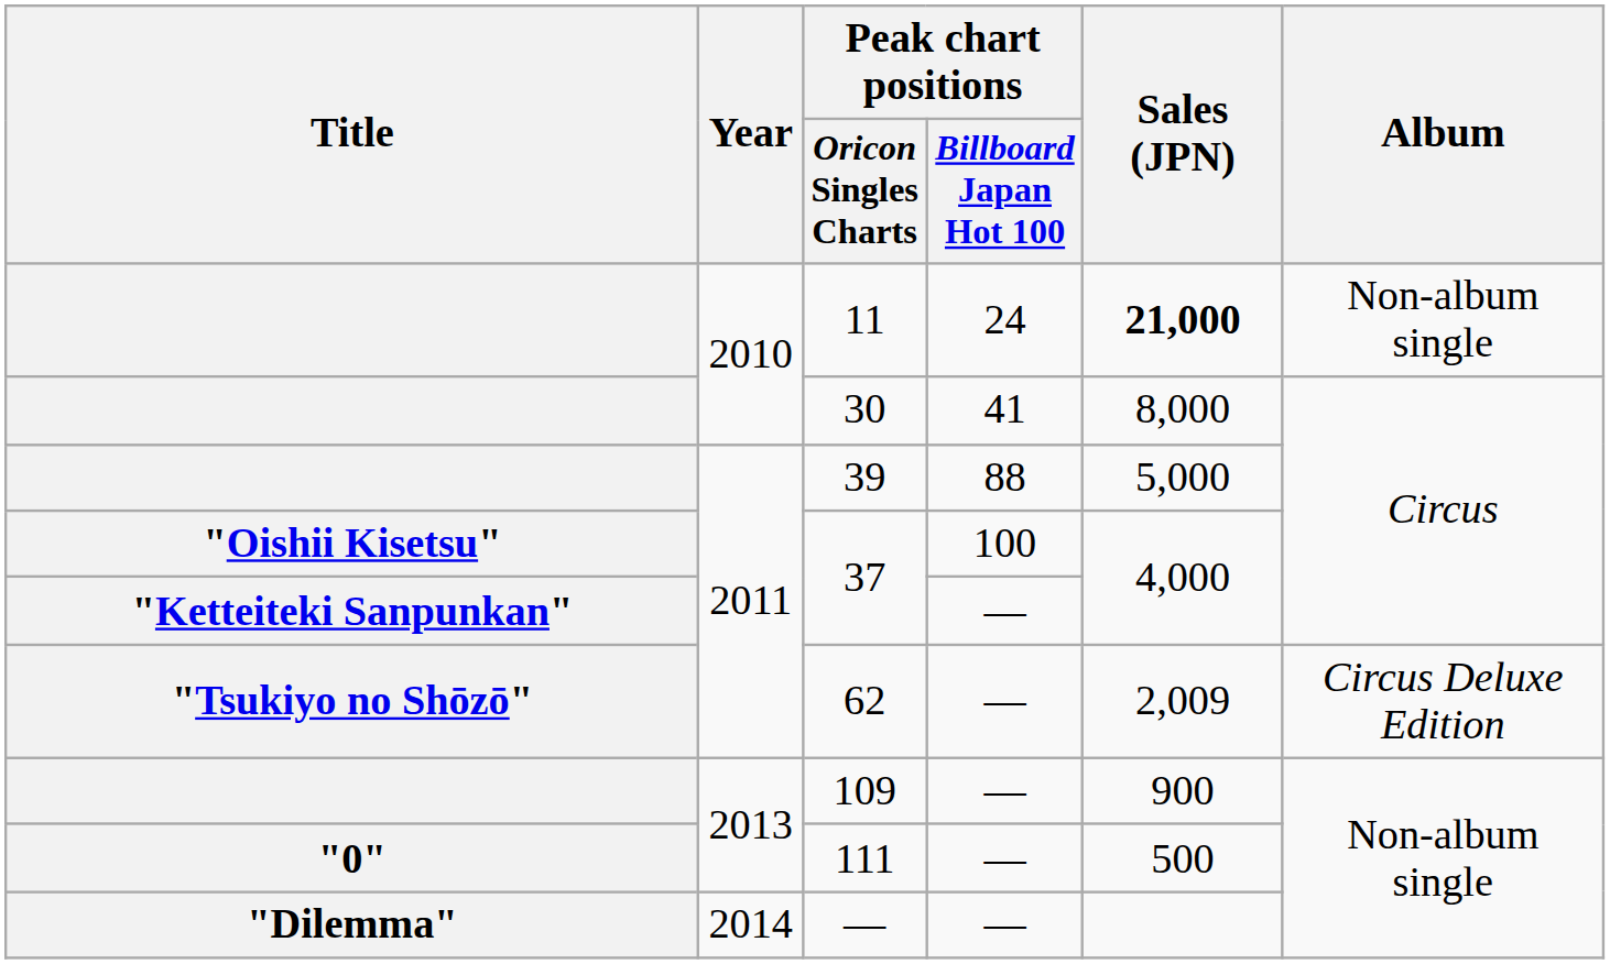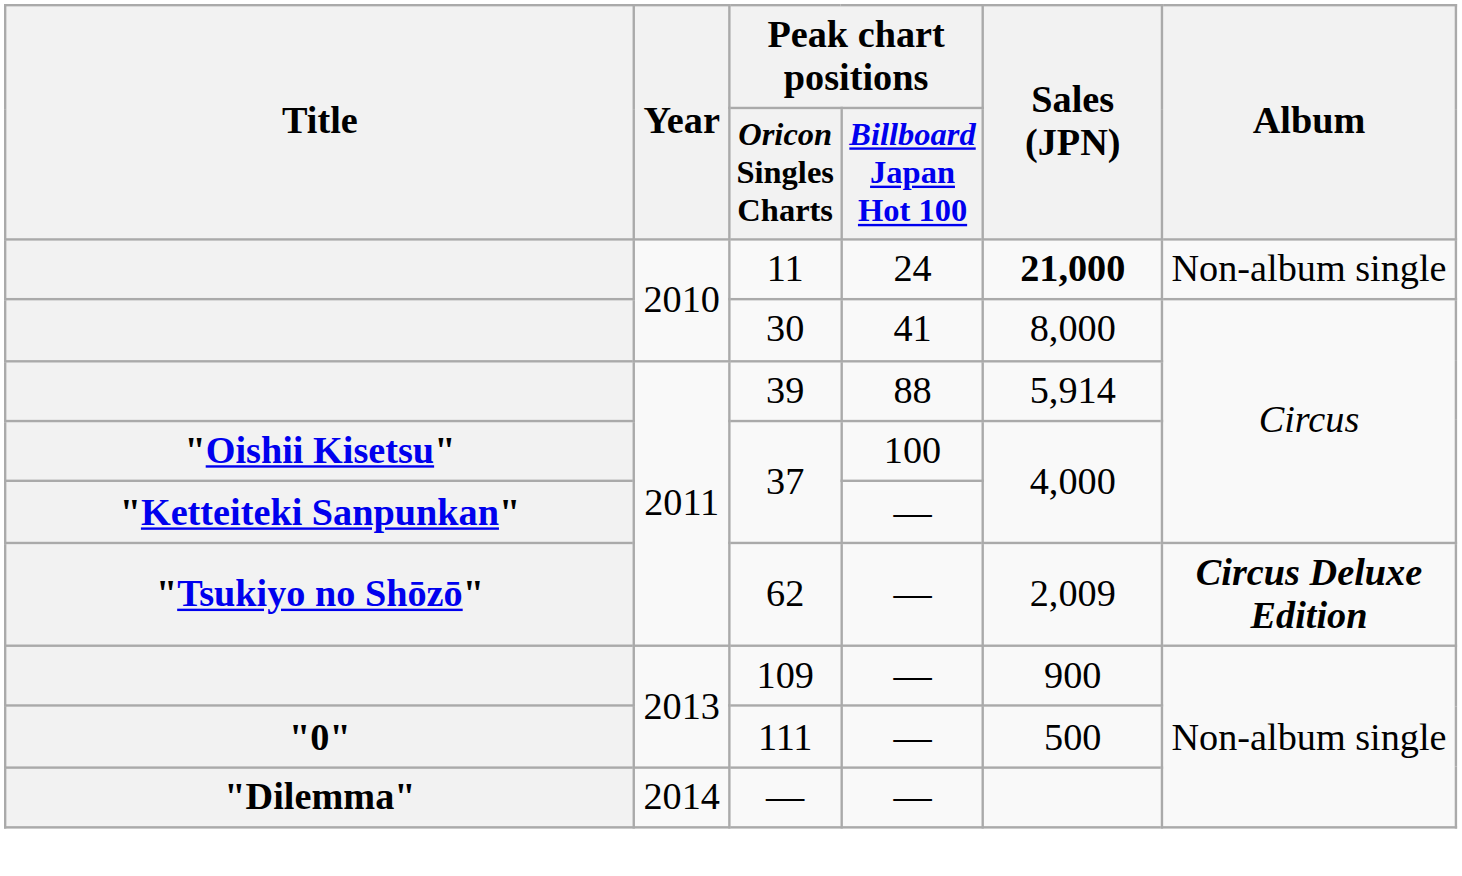 <table class="wikitable plainrowheaders" style="text-align:center;">
 <tr>
 <th scope="col" rowspan="2" style="width:16em;">Title</th>
 <th scope="col" rowspan="2">Year</th>
 <th scope="col" colspan="2">Peak chart positions</th>
 <th scope="col" rowspan="2">Sales (JPN)</th>
 <th scope="col" rowspan="2">Album</th>
 </tr>
 <tr>
 <th style="width:3em;font-size:85%"><em>Oricon</em> Singles Charts<br></th>
 <th style="width:3em;font-size:85%"><em><a href='#'>Billboard</a></em> <a href='#'>Japan Hot 100</a><br></th>
 </tr>
 <tr>
 <th scope="row"></th>
 <td rowspan="2">2010</td>
 <td>11</td>
 <td>24</td>
 <td><strong>21,000</strong></td>
 <td rowspan=1>Non-album single</td>
 </tr>
 <tr>
 <th scope="row"></th>
 <td>30</td>
 <td>41</td>
 <td>8,000</td>
 <td rowspan=4><em>Circus</em></td>
 </tr>
 <tr>
 <th scope="row"></th>
 <td rowspan="4">2011</td>
 <td>39</td>
 <td>88</td>
-<td>5,000</td>
+<td>5,914</td>
 </tr>
 <tr>
 <th scope="row">"<a href='#'>Oishii Kisetsu</a>"</th>
 <td rowspan="2">37</td>
 <td>100</td>
 <td rowspan="2">4,000</td>
 </tr>
 <tr>
 <th scope="row">"<a href='#'>Ketteiteki Sanpunkan</a>"</th>
 <td>—</td>
 </tr>
 <tr>
 <th scope="row">"<a href='#'>Tsukiyo no Shōzō</a>"</th>
 <td>62</td>
 <td>—</td>
 <td>2,009</td>
-<td rowspan=1><em>Circus Deluxe Edition</em></td>
+<td rowspan=1><strong><em>Circus Deluxe Edition</em></strong></td>
 </tr>
 <tr>
 <th scope="row"></th>
 <td rowspan="2">2013</td>
 <td>109</td>
 <td>—</td>
 <td>900</td>
 <td rowspan=3>Non-album single</td>
 </tr>
 <tr>
 <th scope="row">"0"</th>
 <td>111</td>
 <td>—</td>
 <td>500</td>
 </tr>
 <tr>
 <th scope="row">"Dilemma"</th>
 <td rowspan="1">2014</td>
 <td>—</td>
 <td>—</td>
 <td></td>
 </tr>
 </table>
